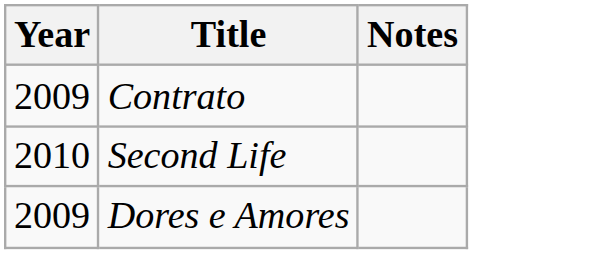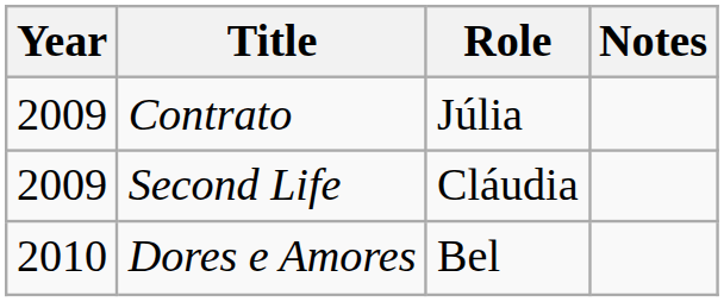 <table class="wikitable sortable">
 <tr>
 <th>Year</th>
 <th>Title</th>
+<th>Role</th>
 <th class="unsortable">Notes</th>
 </tr>
 <tr>
 <td>2009</td>
 <td><em>Contrato</em></td>
+<td>Júlia</td>
+<td></td>
+</tr>
+<tr>
+<td>2009</td>
+<td><em>Second Life</em></td>
+<td>Cláudia</td>
 <td></td>
 </tr>
 <tr>
 <td>2010</td>
-<td><em>Second Life</em></td>
-<td></td>
-</tr>
-<tr>
-<td>2009</td>
 <td><em>Dores e Amores</em></td>
+<td>Bel</td>
 <td></td>
 </tr>
 </table>
